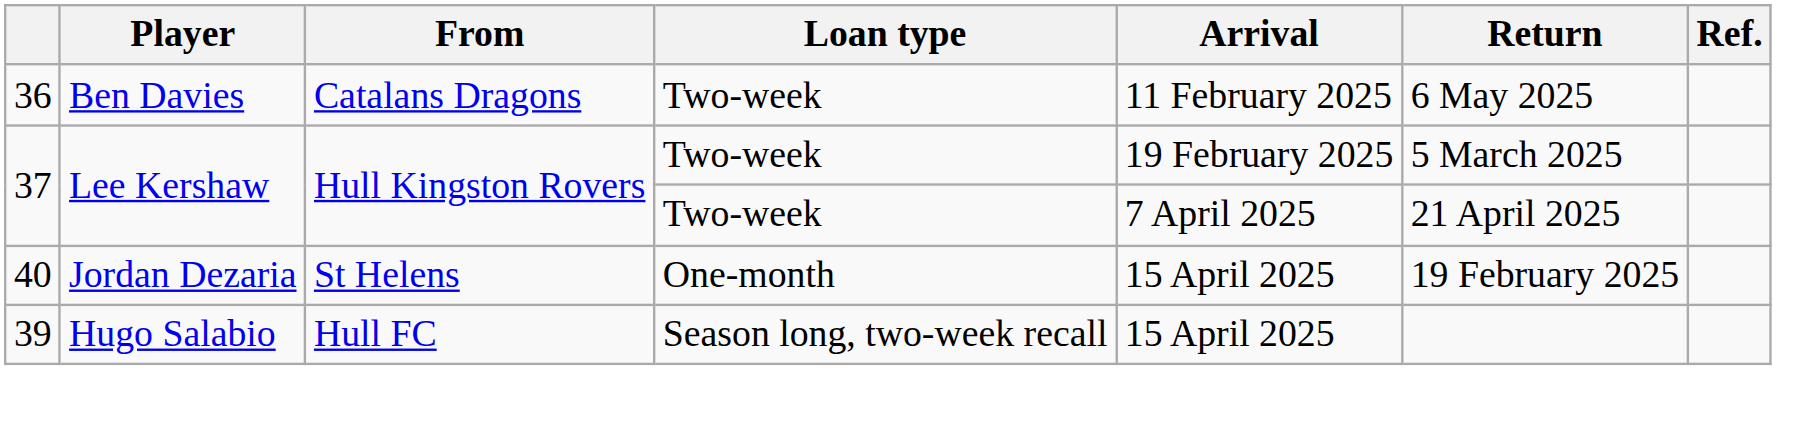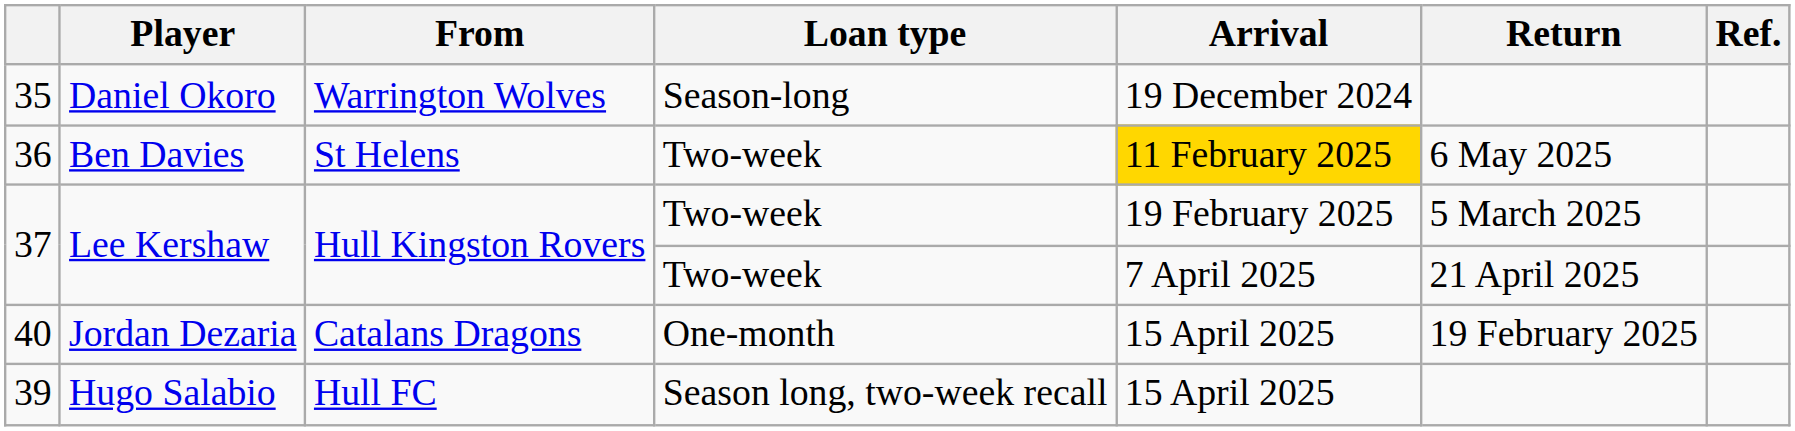 <table class="wikitable defaultleft col1center">
 <tr>
 <th></th>
 <th>Player</th>
 <th>From</th>
 <th>Loan type</th>
 <th>Arrival</th>
 <th>Return</th>
 <th>Ref.</th>
 </tr>
 <tr>
+<td>35</td>
+<td> <a href='#'>Daniel Okoro</a></td>
+<td> <a href='#'>Warrington Wolves</a></td>
+<td>Season-long</td>
+<td>19 December 2024</td>
+<td></td>
+<td></td>
+</tr>
+<tr>
 <td>36</td>
 <td> <a href='#'>Ben Davies</a></td>
-<td> <a href='#'>Catalans Dragons</a></td>
+<td> <a href='#'>St Helens</a></td>
 <td>Two-week</td>
-<td>11 February 2025</td>
+<td style="background: gold;">11 February 2025</td>
 <td>6 May 2025</td>
 <td></td>
 </tr>
 <tr>
 <td rowspan="2">37</td>
 <td rowspan="2"> <a href='#'>Lee Kershaw</a></td>
 <td rowspan="2"> <a href='#'>Hull Kingston Rovers</a></td>
 <td>Two-week</td>
 <td>19 February 2025</td>
 <td>5 March 2025</td>
 <td></td>
 </tr>
 <tr>
 <td style="text-align:left;">Two-week</td>
 <td>7 April 2025</td>
 <td>21 April 2025</td>
 <td></td>
 </tr>
 <tr>
 <td>40</td>
 <td> <a href='#'>Jordan Dezaria</a></td>
-<td> <a href='#'>St Helens</a></td>
+<td> <a href='#'>Catalans Dragons</a></td>
 <td>One-month</td>
 <td>15 April 2025</td>
 <td>19 February 2025</td>
 <td></td>
 </tr>
 <tr>
 <td>39</td>
 <td> <a href='#'>Hugo Salabio</a></td>
 <td> <a href='#'>Hull FC</a></td>
 <td>Season long, two-week recall</td>
 <td>15 April 2025</td>
 <td></td>
 <td></td>
 </tr>
 </table>
